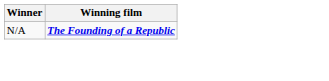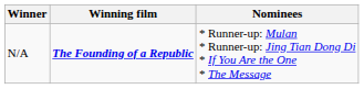 <table class="wikitable">
 <tr>
 <th>Winner</th>
 <th>Winning film</th>
+<th>Nominees</th>
 </tr>
 <tr>
 <td>N/A</td>
 <td><strong><em><a href='#'>The Founding of a Republic</a></em></strong></td>
+<td>* Runner-up: <em><a href='#'>Mulan</a></em><br> * Runner-up: <em><a href='#'>Jing Tian Dong Di</a></em><br> * <em><a href='#'>If You Are the One</a></em><br> * <em><a href='#'>The Message</a></em></td>
 </tr>
 </table>
